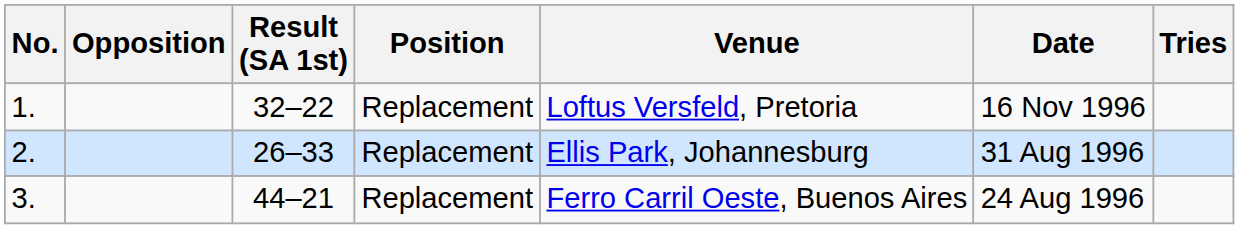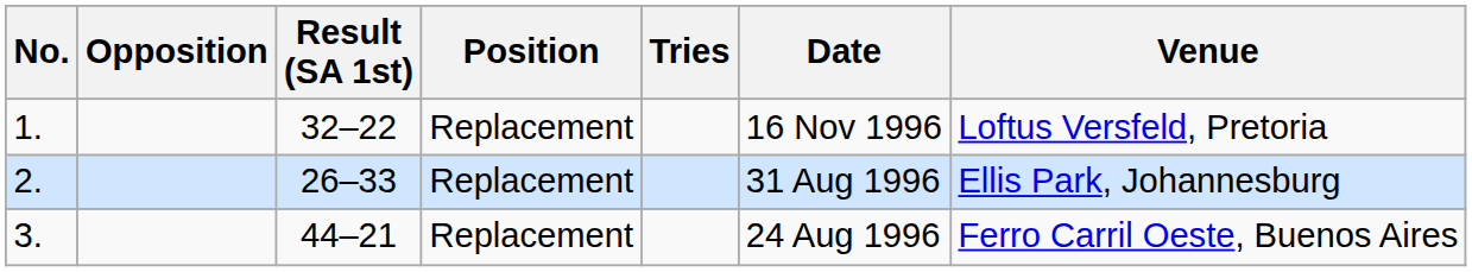 <table class="wikitable sortable">
 <tr>
 <th>No.</th>
 <th>Opposition</th>
 <th>Result<br>(SA 1st)</th>
 <th>Position</th>
+<th>Tries</th>
+<th>Date</th>
 <th>Venue</th>
-<th>Date</th>
-<th>Tries</th>
 </tr>
 <tr>
 <td>1.</td>
 <td></td>
 <td align="center">32–22</td>
 <td>Replacement</td>
+<td></td>
+<td>16 Nov 1996</td>
 <td><a href='#'>Loftus Versfeld</a>, Pretoria</td>
-<td>16 Nov 1996</td>
-<td></td>
 </tr>
 <tr style="background: #D0E6FF;">
 <td>2.</td>
 <td></td>
 <td align="center">26–33</td>
 <td>Replacement</td>
+<td></td>
+<td>31 Aug 1996</td>
 <td><a href='#'>Ellis Park</a>, Johannesburg</td>
-<td>31 Aug 1996</td>
-<td></td>
 </tr>
 <tr>
 <td>3.</td>
 <td></td>
 <td align="center">44–21</td>
 <td>Replacement</td>
+<td></td>
+<td>24 Aug 1996</td>
 <td><a href='#'>Ferro Carril Oeste</a>, Buenos Aires</td>
-<td>24 Aug 1996</td>
-<td></td>
 </tr>
 </table>
